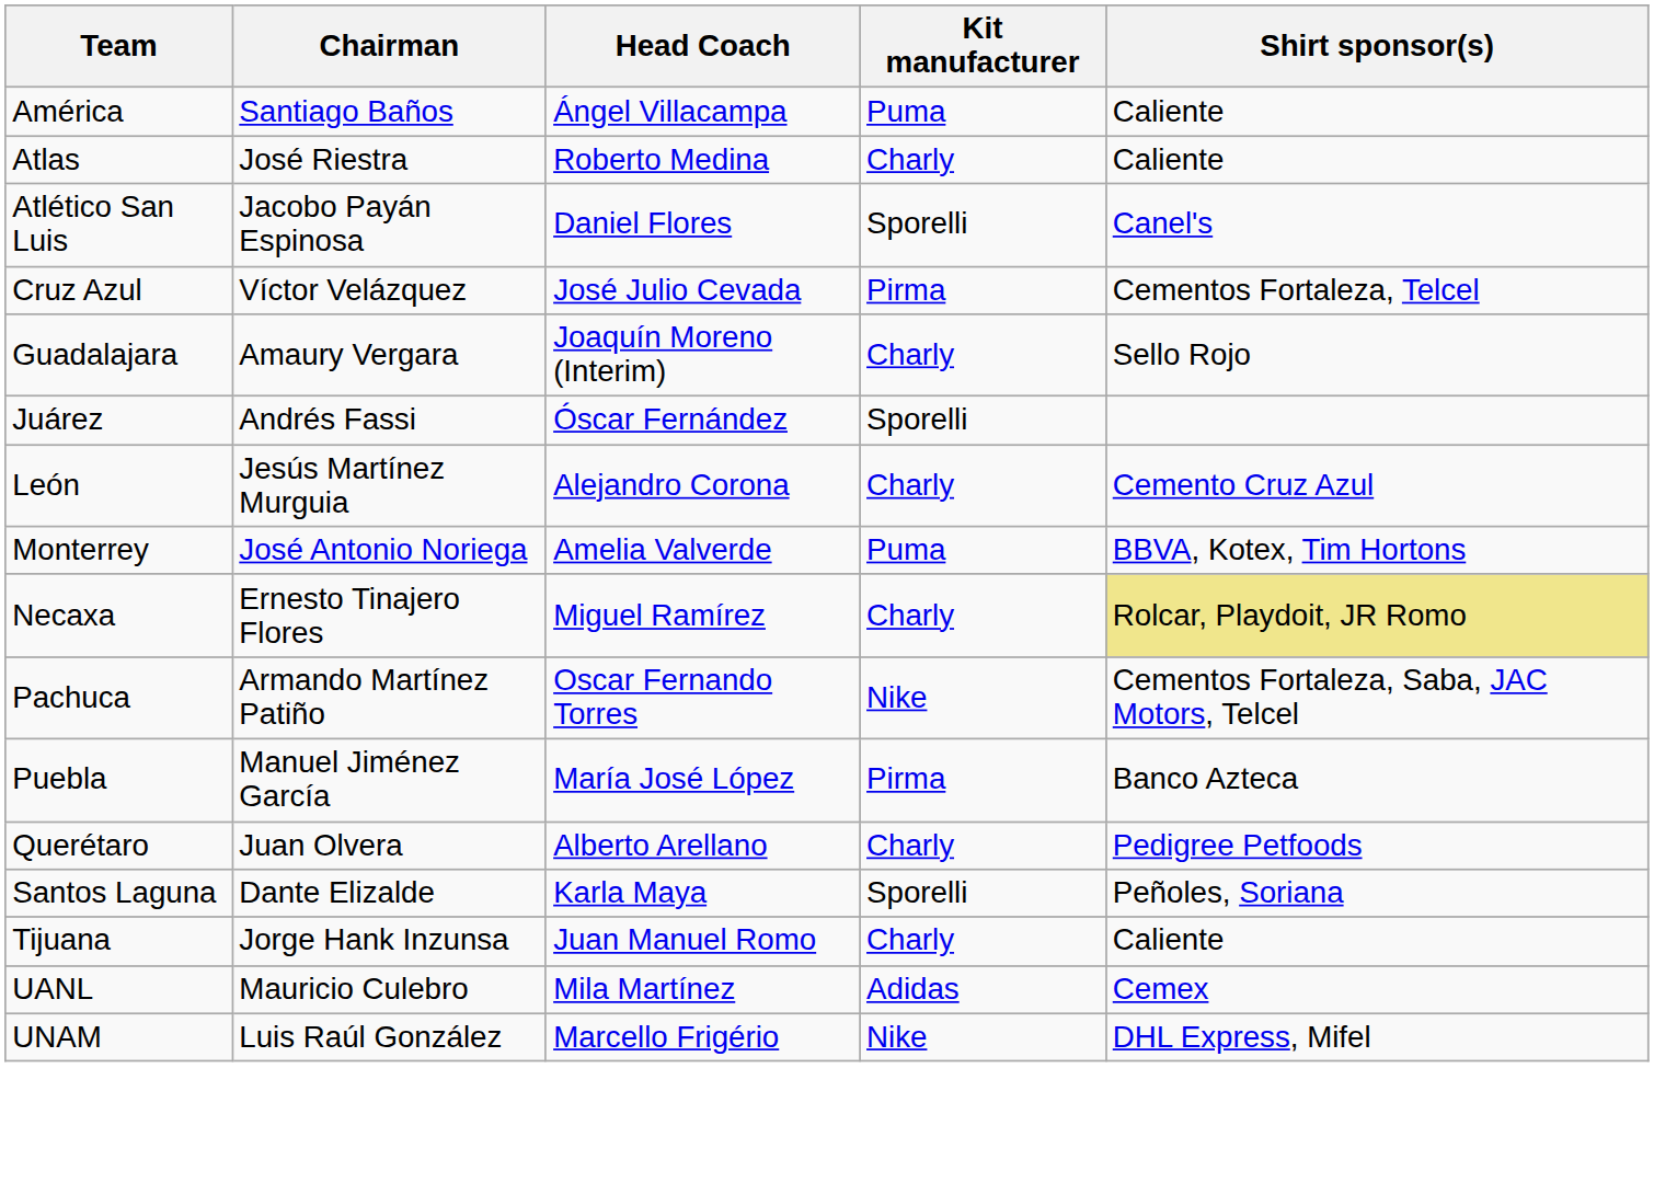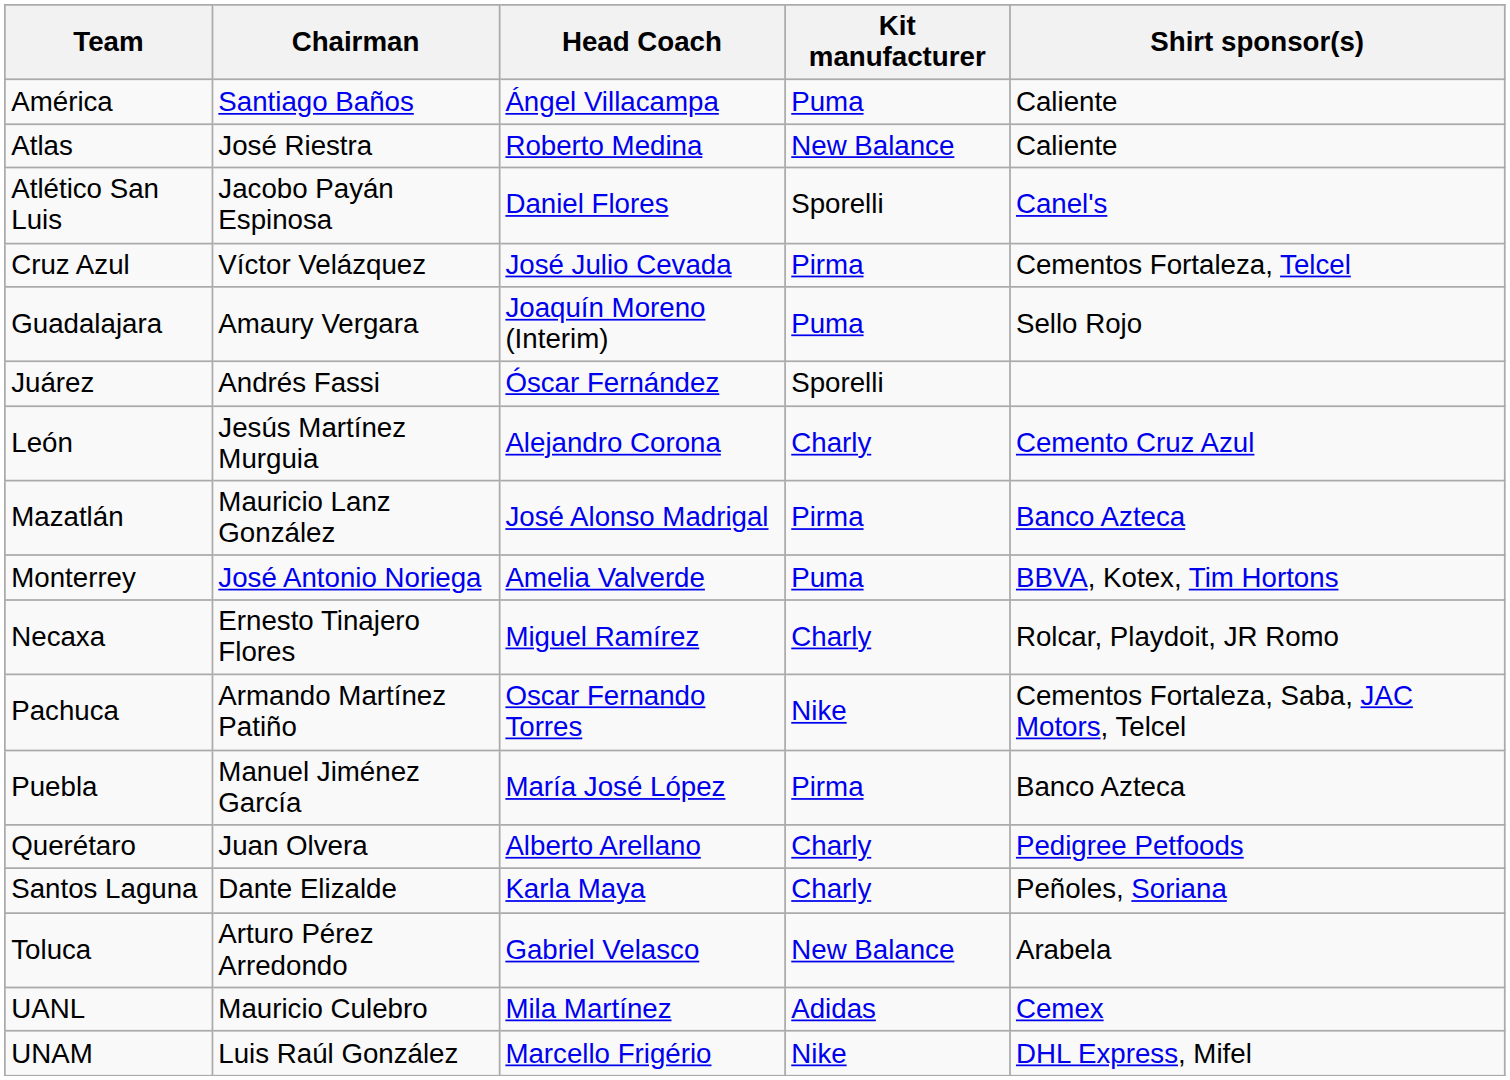 <table class="wikitable sortable" style="text-align: left;">
 <tr>
 <th>Team</th>
 <th>Chairman</th>
 <th>Head Coach</th>
 <th>Kit manufacturer</th>
 <th>Shirt sponsor(s)</th>
 </tr>
 <tr>
 <td>América</td>
 <td><a href='#'>Santiago Baños</a></td>
 <td> <a href='#'>Ángel Villacampa</a></td>
 <td><a href='#'>Puma</a></td>
 <td>Caliente</td>
 </tr>
 <tr>
 <td>Atlas</td>
 <td>José Riestra</td>
 <td> <a href='#'>Roberto Medina</a></td>
-<td><a href='#'>Charly</a></td>
+<td><a href='#'>New Balance</a></td>
 <td>Caliente</td>
 </tr>
 <tr>
 <td>Atlético San Luis</td>
 <td>Jacobo Payán Espinosa</td>
 <td> <a href='#'>Daniel Flores</a></td>
 <td>Sporelli</td>
 <td><a href='#'>Canel's</a></td>
 </tr>
 <tr>
 <td>Cruz Azul</td>
 <td>Víctor Velázquez</td>
 <td> <a href='#'>José Julio Cevada</a></td>
 <td><a href='#'>Pirma</a></td>
 <td>Cementos Fortaleza, <a href='#'>Telcel</a></td>
 </tr>
 <tr>
 <td>Guadalajara</td>
 <td>Amaury Vergara</td>
 <td> <a href='#'>Joaquín Moreno</a> (Interim)</td>
-<td><a href='#'>Charly</a></td>
+<td><a href='#'>Puma</a></td>
 <td>Sello Rojo</td>
 </tr>
 <tr>
 <td>Juárez</td>
 <td>Andrés Fassi</td>
 <td> <a href='#'>Óscar Fernández</a></td>
 <td>Sporelli</td>
 <td></td>
 </tr>
 <tr>
 <td>León</td>
 <td>Jesús Martínez Murguia</td>
 <td> <a href='#'>Alejandro Corona</a></td>
 <td><a href='#'>Charly</a></td>
 <td><a href='#'>Cemento Cruz Azul</a></td>
 </tr>
 <tr>
+<td>Mazatlán</td>
+<td>Mauricio Lanz González</td>
+<td> <a href='#'>José Alonso Madrigal</a></td>
+<td><a href='#'>Pirma</a></td>
+<td><a href='#'>Banco Azteca</a></td>
+</tr>
+<tr>
 <td>Monterrey</td>
 <td><a href='#'>José Antonio Noriega</a></td>
 <td> <a href='#'>Amelia Valverde</a></td>
 <td><a href='#'>Puma</a></td>
 <td><a href='#'>BBVA</a>, Kotex, <a href='#'>Tim Hortons</a></td>
 </tr>
 <tr>
 <td>Necaxa</td>
 <td>Ernesto Tinajero Flores</td>
 <td> <a href='#'>Miguel Ramírez</a></td>
 <td><a href='#'>Charly</a></td>
-<td style="background: khaki;">Rolcar, Playdoit, JR Romo</td>
+<td>Rolcar, Playdoit, JR Romo</td>
 </tr>
 <tr>
 <td>Pachuca</td>
 <td>Armando Martínez Patiño</td>
 <td> <a href='#'>Oscar Fernando Torres</a></td>
 <td><a href='#'>Nike</a></td>
 <td>Cementos Fortaleza, Saba, <a href='#'>JAC Motors</a>, Telcel</td>
 </tr>
 <tr>
 <td>Puebla</td>
 <td>Manuel Jiménez García</td>
 <td> <a href='#'>María José López</a></td>
 <td><a href='#'>Pirma</a></td>
 <td>Banco Azteca</td>
 </tr>
 <tr>
 <td>Querétaro</td>
 <td>Juan Olvera</td>
 <td> <a href='#'>Alberto Arellano</a></td>
 <td><a href='#'>Charly</a></td>
 <td><a href='#'>Pedigree Petfoods</a></td>
 </tr>
 <tr>
 <td>Santos Laguna</td>
 <td>Dante Elizalde</td>
 <td> <a href='#'>Karla Maya</a></td>
-<td>Sporelli</td>
+<td><a href='#'>Charly</a></td>
 <td>Peñoles, <a href='#'>Soriana</a></td>
 </tr>
 <tr>
-<td>Tijuana</td>
-<td>Jorge Hank Inzunsa</td>
-<td> <a href='#'>Juan Manuel Romo</a></td>
-<td><a href='#'>Charly</a></td>
-<td>Caliente</td>
+<td>Toluca</td>
+<td>Arturo Pérez Arredondo</td>
+<td> <a href='#'>Gabriel Velasco</a></td>
+<td><a href='#'>New Balance</a></td>
+<td>Arabela</td>
 </tr>
 <tr>
 <td>UANL</td>
 <td>Mauricio Culebro</td>
 <td> <a href='#'>Mila Martínez</a></td>
 <td><a href='#'>Adidas</a></td>
 <td><a href='#'>Cemex</a></td>
 </tr>
 <tr>
 <td>UNAM</td>
 <td>Luis Raúl González</td>
 <td> <a href='#'>Marcello Frigério</a></td>
 <td><a href='#'>Nike</a></td>
 <td><a href='#'>DHL Express</a>, Mifel</td>
 </tr>
 </table>
